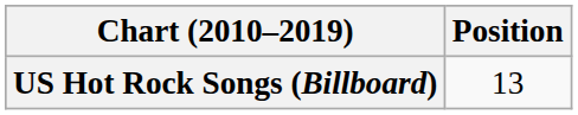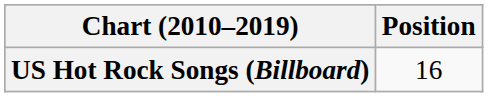 <table class="wikitable plainrowheaders" style="text-align:center">
 <tr>
 <th scope="col">Chart (2010–2019)</th>
 <th scope="col">Position</th>
 </tr>
 <tr>
 <th scope="row">US Hot Rock Songs (<em>Billboard</em>)</th>
-<td>13</td>
+<td>16</td>
 </tr>
 </table>
